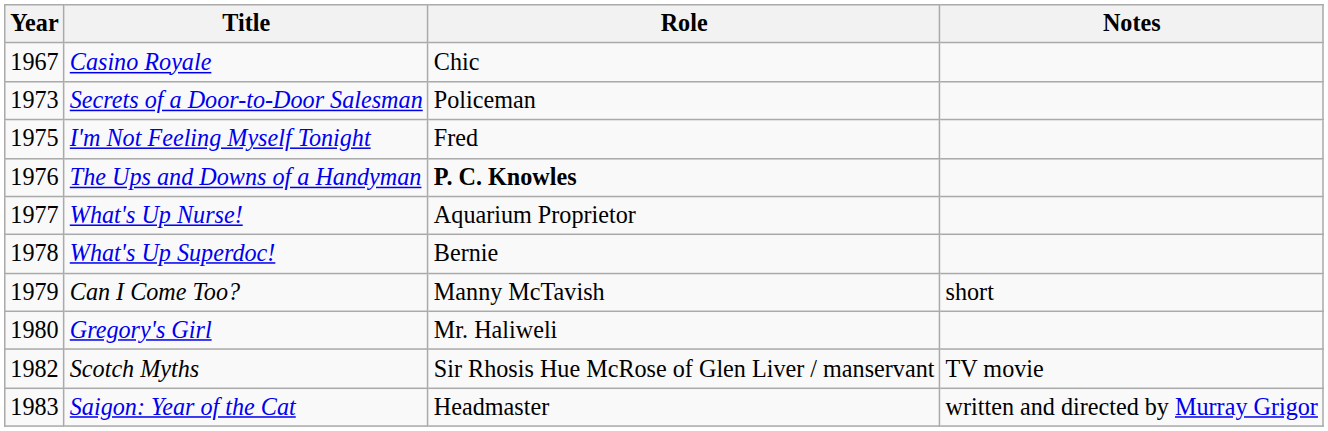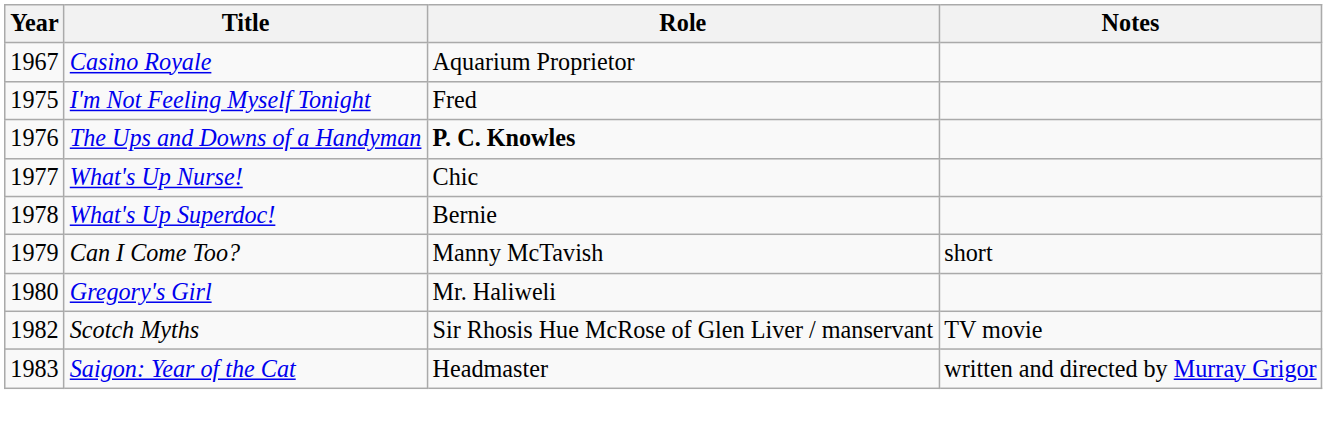 <table class="wikitable">
 <tr>
 <th>Year</th>
 <th>Title</th>
 <th>Role</th>
 <th>Notes</th>
 </tr>
 <tr>
 <td>1967</td>
 <td><em><a href='#'>Casino Royale</a></em></td>
-<td>Chic</td>
-<td></td>
-</tr>
-<tr>
-<td>1973</td>
-<td><em><a href='#'>Secrets of a Door-to-Door Salesman</a></em></td>
-<td>Policeman</td>
+<td>Aquarium Proprietor</td>
 <td></td>
 </tr>
 <tr>
 <td>1975</td>
 <td><em><a href='#'>I'm Not Feeling Myself Tonight</a></em></td>
 <td>Fred</td>
 <td></td>
 </tr>
 <tr>
 <td>1976</td>
 <td><em><a href='#'>The Ups and Downs of a Handyman</a></em></td>
 <td><strong>P. C. Knowles</strong></td>
 <td></td>
 </tr>
 <tr>
 <td>1977</td>
 <td><em><a href='#'>What's Up Nurse!</a></em></td>
-<td>Aquarium Proprietor</td>
+<td>Chic</td>
 <td></td>
 </tr>
 <tr>
 <td>1978</td>
 <td><em><a href='#'>What's Up Superdoc!</a></em></td>
 <td>Bernie</td>
 <td></td>
 </tr>
 <tr>
 <td>1979</td>
 <td><em>Can I Come Too?</em></td>
 <td>Manny McTavish</td>
 <td>short</td>
 </tr>
 <tr>
 <td>1980</td>
 <td><em><a href='#'>Gregory's Girl</a></em></td>
 <td>Mr. Haliweli</td>
 <td></td>
 </tr>
 <tr>
 <td>1982</td>
 <td><em>Scotch Myths</em></td>
 <td>Sir Rhosis Hue McRose of Glen Liver / manservant</td>
 <td>TV movie</td>
 </tr>
 <tr>
 <td>1983</td>
 <td><em><a href='#'>Saigon: Year of the Cat</a></em></td>
 <td>Headmaster</td>
 <td>written and directed by <a href='#'>Murray Grigor</a></td>
 </tr>
 </table>
